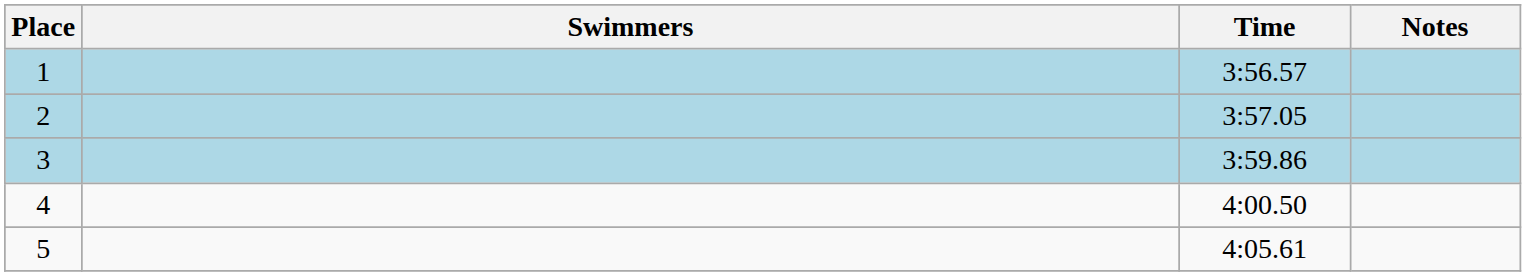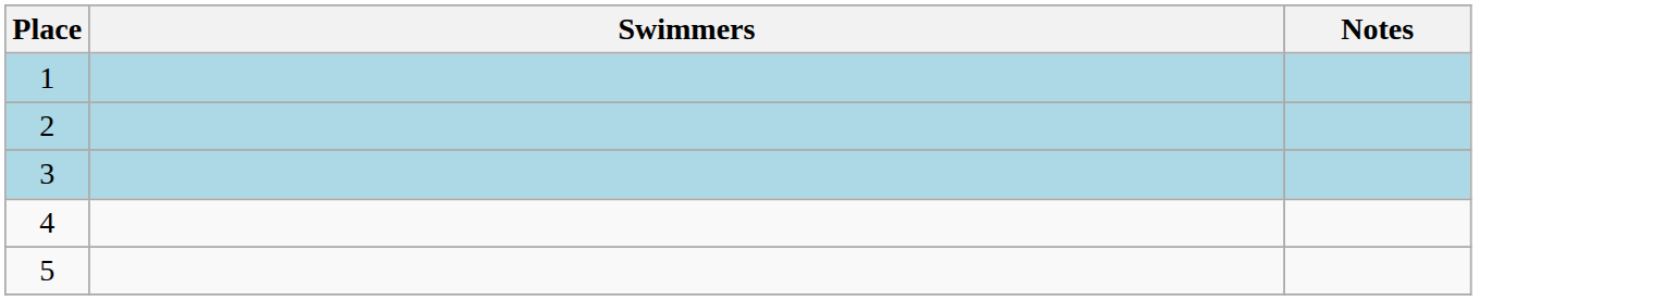 <table class=wikitable style="text-align:center">
 <tr>
 <th>Place</th>
 <th width=620>Swimmers</th>
-<th width=90>Time</th>
 <th width=90>Notes</th>
 </tr>
 <tr bgcolor=lightblue>
 <td>1</td>
 <td align=left></td>
-<td>3:56.57</td>
 <td></td>
 </tr>
 <tr bgcolor=lightblue>
 <td>2</td>
 <td align=left></td>
-<td>3:57.05</td>
 <td></td>
 </tr>
 <tr bgcolor=lightblue>
 <td>3</td>
 <td align=left></td>
-<td>3:59.86</td>
 <td></td>
 </tr>
 <tr>
 <td>4</td>
 <td align=left></td>
-<td>4:00.50</td>
 <td></td>
 </tr>
 <tr>
 <td>5</td>
 <td align=left></td>
-<td>4:05.61</td>
 <td></td>
 </tr>
 </table>
